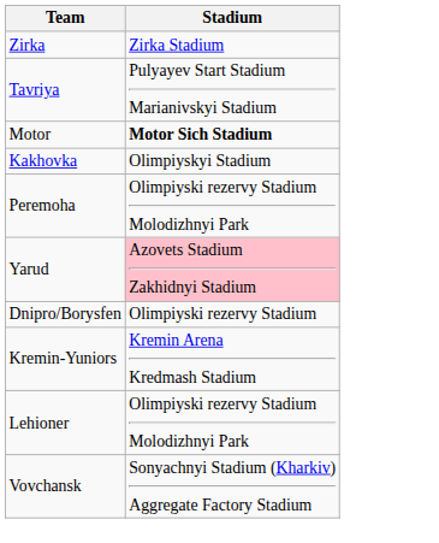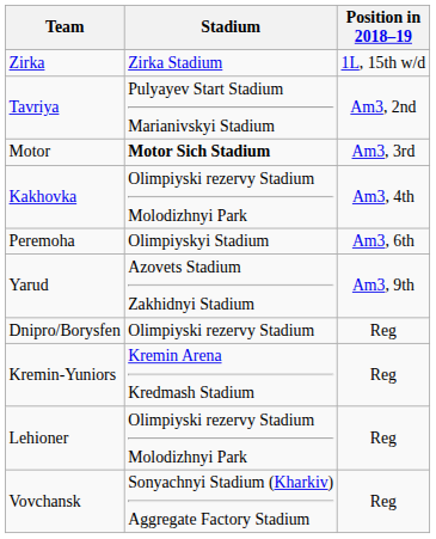 <table class="wikitable sortable" style="text-align: left;">
 <tr>
 <th>Team</th>
 <th>Stadium</th>
+<th>Position in<br><a href='#'>2018–19</a></th>
 </tr>
 <tr>
 <td><a href='#'>Zirka</a></td>
 <td><a href='#'>Zirka Stadium</a></td>
+<td align="center"><a href='#'>1L</a>, 15th w/d</td>
 </tr>
 <tr>
 <td><a href='#'>Tavriya</a></td>
 <td>Pulyayev Start Stadium<hr>Marianivskyi Stadium</td>
+<td align="center"><a href='#'>Am3</a>, 2nd</td>
 </tr>
 <tr>
 <td>Motor</td>
 <td><strong>Motor Sich Stadium</strong></td>
+<td align="center"><a href='#'>Am3</a>, 3rd</td>
 </tr>
 <tr>
 <td><a href='#'>Kakhovka</a></td>
-<td>Olimpiyskyi Stadium</td>
+<td>Olimpiyski rezervy Stadium<hr>Molodizhnyi Park</td>
+<td align="center"><a href='#'>Am3</a>, 4th</td>
 </tr>
 <tr>
 <td>Peremoha</td>
-<td>Olimpiyski rezervy Stadium<hr>Molodizhnyi Park</td>
+<td>Olimpiyskyi Stadium</td>
+<td align="center"><a href='#'>Am3</a>, 6th</td>
 </tr>
 <tr>
 <td>Yarud</td>
-<td style="background: pink;">Azovets Stadium<hr>Zakhidnyi Stadium</td>
+<td>Azovets Stadium<hr>Zakhidnyi Stadium</td>
+<td align="center"><a href='#'>Am3</a>, 9th</td>
 </tr>
 <tr>
 <td>Dnipro/Borysfen</td>
 <td>Olimpiyski rezervy Stadium</td>
+<td align="center">Reg</td>
 </tr>
 <tr>
 <td>Kremin-Yuniors</td>
 <td><a href='#'>Kremin Arena</a><hr>Kredmash Stadium</td>
+<td align="center">Reg</td>
 </tr>
 <tr>
 <td>Lehioner</td>
 <td>Olimpiyski rezervy Stadium<hr>Molodizhnyi Park</td>
+<td align="center">Reg</td>
 </tr>
 <tr>
 <td>Vovchansk</td>
 <td>Sonyachnyi Stadium (<a href='#'>Kharkiv</a>)<hr>Aggregate Factory Stadium</td>
+<td align="center">Reg</td>
 </tr>
 </table>
